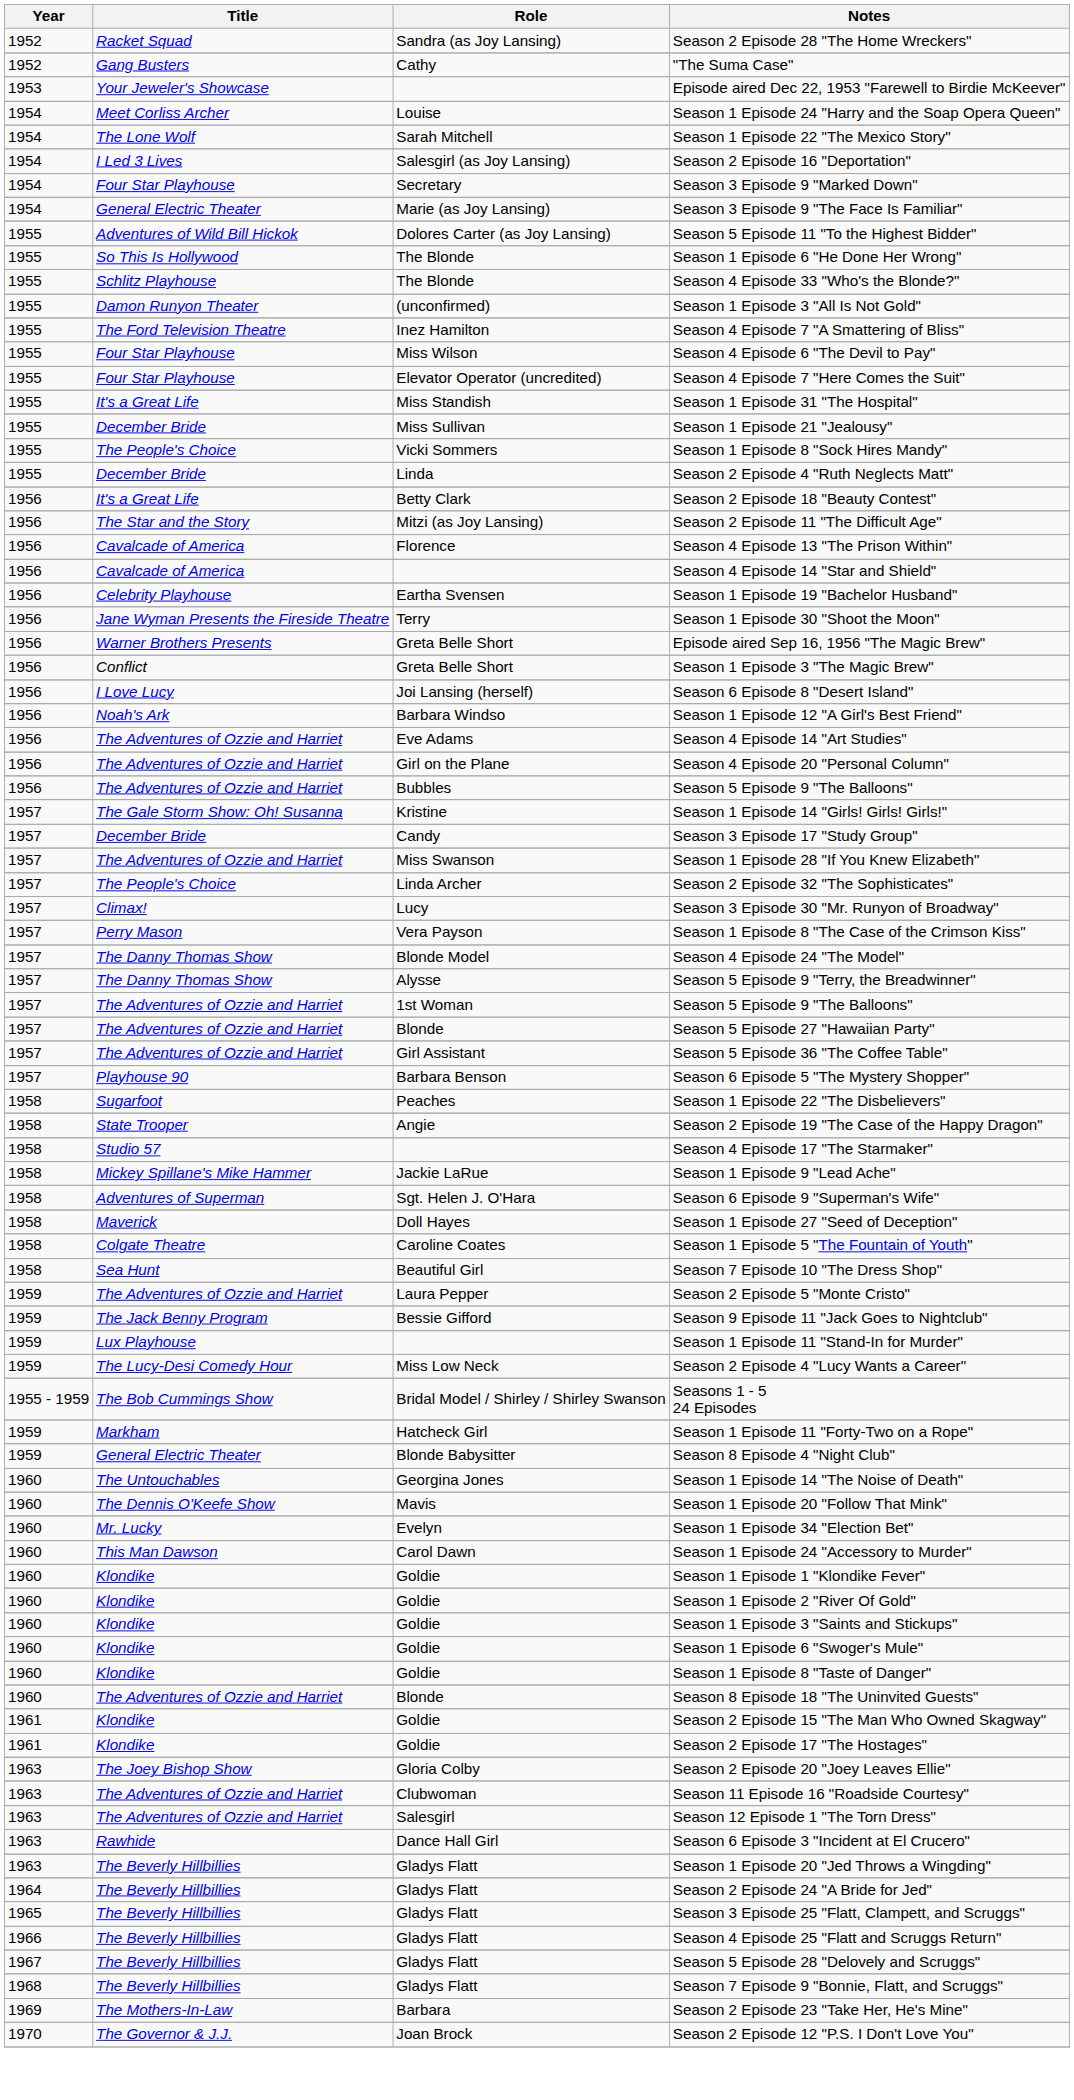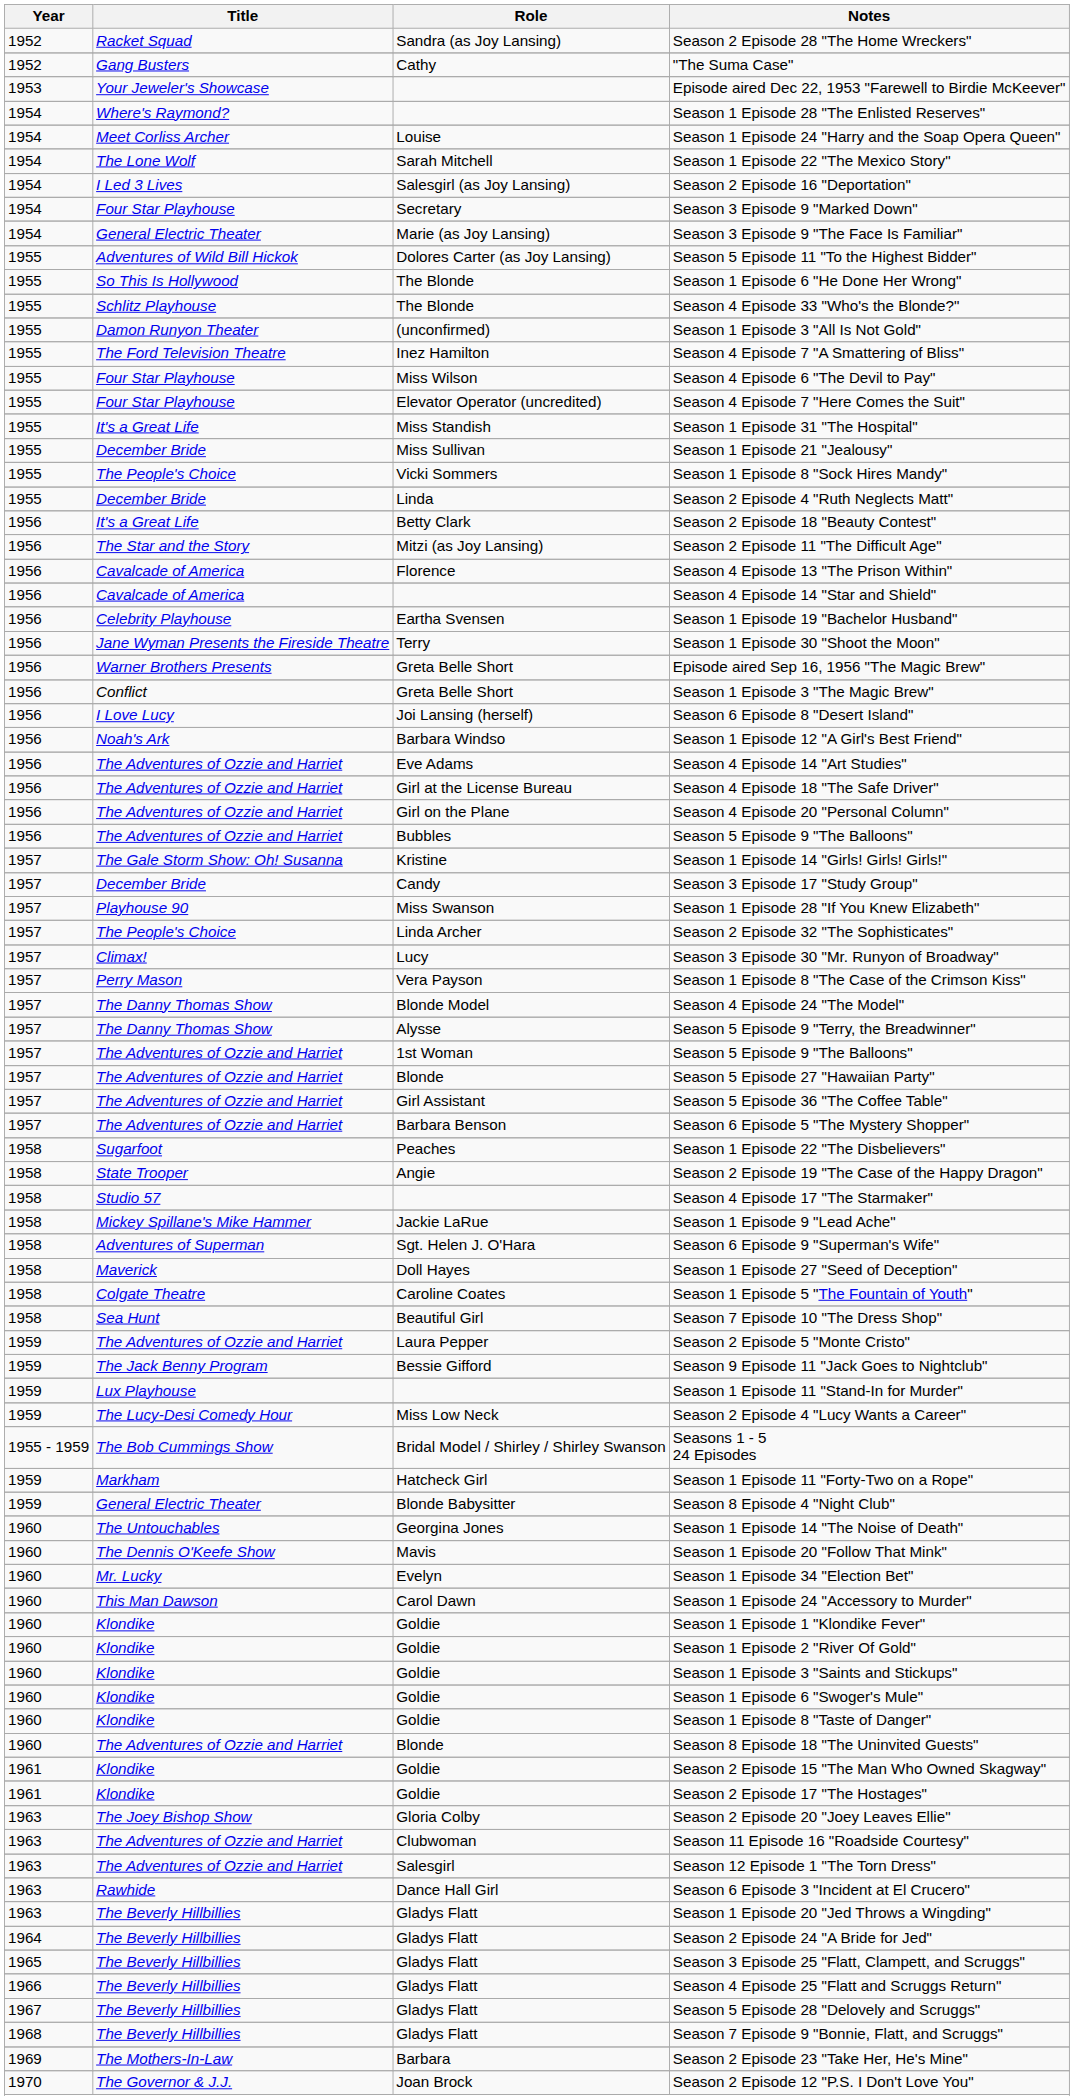 <table class="wikitable sortable">
 <tr>
 <th>Year</th>
 <th>Title</th>
 <th>Role</th>
 <th class="unsortable">Notes</th>
 </tr>
 <tr>
 <td>1952</td>
 <td><em><a href='#'>Racket Squad</a></em></td>
 <td>Sandra (as Joy Lansing)</td>
 <td>Season 2 Episode 28 "The Home Wreckers"</td>
 </tr>
 <tr>
 </tr>
 <tr>
 <td>1952</td>
 <td><em><a href='#'> Gang Busters</a></em></td>
 <td>Cathy</td>
 <td>"The Suma Case"</td>
 </tr>
 <tr>
 </tr>
 <tr>
 <td>1953</td>
 <td><em><a href='#'>Your Jeweler's Showcase</a></em></td>
 <td></td>
 <td>Episode aired Dec 22, 1953 "Farewell to Birdie McKeever"</td>
 </tr>
 <tr>
+</tr>
+<tr>
+<td>1954</td>
+<td><em><a href='#'>Where's Raymond?</a></em></td>
+<td></td>
+<td>Season 1 Episode 28 "The Enlisted Reserves"</td>
 </tr>
 <tr>
 </tr>
 <tr>
 <td>1954</td>
 <td><em><a href='#'> Meet Corliss Archer</a></em></td>
 <td>Louise</td>
 <td>Season 1 Episode 24 "Harry and the Soap Opera Queen"</td>
 </tr>
 <tr>
 </tr>
 <tr>
 <td>1954</td>
 <td><em><a href='#'> The Lone Wolf</a></em></td>
 <td>Sarah Mitchell</td>
 <td>Season 1 Episode 22 "The Mexico Story"</td>
 </tr>
 <tr>
 </tr>
 <tr>
 <td>1954</td>
 <td><em><a href='#'>I Led 3 Lives</a></em></td>
 <td>Salesgirl (as Joy Lansing)</td>
 <td>Season 2 Episode 16 "Deportation"</td>
 </tr>
 <tr>
 </tr>
 <tr>
 <td>1954</td>
 <td><em><a href='#'>Four Star Playhouse</a></em></td>
 <td>Secretary</td>
 <td>Season 3 Episode 9 "Marked Down"</td>
 </tr>
 <tr>
 </tr>
 <tr>
 <td>1954</td>
 <td><em><a href='#'>General Electric Theater</a></em></td>
 <td>Marie (as Joy Lansing)</td>
 <td>Season 3 Episode 9 "The Face Is Familiar"</td>
 </tr>
 <tr>
 </tr>
 <tr>
 <td>1955</td>
 <td><em><a href='#'>Adventures of Wild Bill Hickok</a></em></td>
 <td>Dolores Carter (as Joy Lansing)</td>
 <td>Season 5 Episode 11 "To the Highest Bidder"</td>
 </tr>
 <tr>
 </tr>
 <tr>
 <td>1955</td>
 <td><em><a href='#'>So This Is Hollywood</a></em></td>
 <td>The Blonde</td>
 <td>Season 1 Episode 6 "He Done Her Wrong"</td>
 </tr>
 <tr>
 </tr>
 <tr>
 <td>1955</td>
 <td><em><a href='#'>Schlitz Playhouse</a></em></td>
 <td>The Blonde</td>
 <td>Season 4 Episode 33 "Who's the Blonde?"</td>
 </tr>
 <tr>
 </tr>
 <tr>
 <td>1955</td>
 <td><em><a href='#'>Damon Runyon Theater</a></em></td>
 <td>(unconfirmed)</td>
 <td>Season 1 Episode 3 "All Is Not Gold"</td>
 </tr>
 <tr>
 </tr>
 <tr>
 <td>1955</td>
 <td><em><a href='#'>The Ford Television Theatre</a></em></td>
 <td>Inez Hamilton</td>
 <td>Season 4 Episode 7 "A Smattering of Bliss"</td>
 </tr>
 <tr>
 </tr>
 <tr>
 <td>1955</td>
 <td><em><a href='#'>Four Star Playhouse</a></em></td>
 <td>Miss Wilson</td>
 <td>Season 4 Episode 6 "The Devil to Pay"</td>
 </tr>
 <tr>
 </tr>
 <tr>
 <td>1955</td>
 <td><em><a href='#'>Four Star Playhouse</a></em></td>
 <td>Elevator Operator (uncredited)</td>
 <td>Season 4 Episode 7 "Here Comes the Suit"</td>
 </tr>
 <tr>
 </tr>
 <tr>
 <td>1955</td>
 <td><em><a href='#'>It's a Great Life</a></em></td>
 <td>Miss Standish</td>
 <td>Season 1 Episode 31 "The Hospital"</td>
 </tr>
 <tr>
 </tr>
 <tr>
 <td>1955</td>
 <td><em><a href='#'>December Bride</a></em></td>
 <td>Miss Sullivan</td>
 <td>Season 1 Episode 21 "Jealousy"</td>
 </tr>
 <tr>
 </tr>
 <tr>
 <td>1955</td>
 <td><em><a href='#'> The People's Choice</a></em></td>
 <td>Vicki Sommers</td>
 <td>Season 1 Episode 8 "Sock Hires Mandy"</td>
 </tr>
 <tr>
 </tr>
 <tr>
 <td>1955</td>
 <td><em><a href='#'>December Bride</a></em></td>
 <td>Linda</td>
 <td>Season 2 Episode 4 "Ruth Neglects Matt"</td>
 </tr>
 <tr>
 </tr>
 <tr>
 <td>1956</td>
 <td><em><a href='#'>It's a Great Life</a></em></td>
 <td>Betty Clark</td>
 <td>Season 2 Episode 18 "Beauty Contest"</td>
 </tr>
 <tr>
 </tr>
 <tr>
 <td>1956</td>
 <td><em><a href='#'>The Star and the Story</a></em></td>
 <td>Mitzi (as Joy Lansing)</td>
 <td>Season 2 Episode 11 "The Difficult Age"</td>
 </tr>
 <tr>
 </tr>
 <tr>
 <td>1956</td>
 <td><em><a href='#'>Cavalcade of America</a></em></td>
 <td>Florence</td>
 <td>Season 4 Episode 13 "The Prison Within"</td>
 </tr>
 <tr>
 </tr>
 <tr>
 <td>1956</td>
 <td><em><a href='#'>Cavalcade of America</a></em></td>
 <td></td>
 <td>Season 4 Episode 14 "Star and Shield"</td>
 </tr>
 <tr>
 </tr>
 <tr>
 <td>1956</td>
 <td><em><a href='#'>Celebrity Playhouse</a></em></td>
 <td>Eartha Svensen</td>
 <td>Season 1 Episode 19 "Bachelor Husband"</td>
 </tr>
 <tr>
 </tr>
 <tr>
 <td>1956</td>
 <td><em><a href='#'>Jane Wyman Presents the Fireside Theatre</a></em></td>
 <td>Terry</td>
 <td>Season 1 Episode 30 "Shoot the Moon"</td>
 </tr>
 <tr>
 </tr>
 <tr>
 <td>1956</td>
 <td><em><a href='#'>Warner Brothers Presents</a></em></td>
 <td>Greta Belle Short</td>
 <td>Episode aired Sep 16, 1956 "The Magic Brew"</td>
 </tr>
 <tr>
 </tr>
 <tr>
 <td>1956</td>
 <td><em>Conflict</em></td>
 <td>Greta Belle Short</td>
 <td>Season 1 Episode 3 "The Magic Brew"</td>
 </tr>
 <tr>
 </tr>
 <tr>
 <td>1956</td>
 <td><em><a href='#'>I Love Lucy</a></em></td>
 <td>Joi Lansing (herself)</td>
 <td>Season 6 Episode 8 "Desert Island"</td>
 </tr>
 <tr>
 </tr>
 <tr>
 <td>1956</td>
 <td><em><a href='#'> Noah's Ark</a></em></td>
 <td>Barbara Windso</td>
 <td>Season 1 Episode 12 "A Girl's Best Friend"</td>
 </tr>
 <tr>
 </tr>
 <tr>
 <td>1956</td>
 <td><em><a href='#'>The Adventures of Ozzie and Harriet</a></em></td>
 <td>Eve Adams</td>
 <td>Season 4 Episode 14 "Art Studies"</td>
 </tr>
 <tr>
 </tr>
 <tr>
+<td>1956</td>
+<td><em><a href='#'>The Adventures of Ozzie and Harriet</a></em></td>
+<td>Girl at the License Bureau</td>
+<td>Season 4 Episode 18 "The Safe Driver"</td>
+</tr>
+<tr>
 </tr>
 <tr>
 <td>1956</td>
 <td><em><a href='#'>The Adventures of Ozzie and Harriet</a></em></td>
 <td>Girl on the Plane</td>
 <td>Season 4 Episode 20 "Personal Column"</td>
 </tr>
 <tr>
 </tr>
 <tr>
 <td>1956</td>
 <td><em><a href='#'>The Adventures of Ozzie and Harriet</a></em></td>
 <td>Bubbles</td>
 <td>Season 5 Episode 9 "The Balloons"</td>
 </tr>
 <tr>
 </tr>
 <tr>
 <td>1957</td>
 <td><em><a href='#'>The Gale Storm Show: Oh! Susanna</a></em></td>
 <td>Kristine</td>
 <td>Season 1 Episode 14 "Girls! Girls! Girls!"</td>
 </tr>
 <tr>
 </tr>
 <tr>
 <td>1957</td>
 <td><em><a href='#'>December Bride</a></em></td>
 <td>Candy</td>
 <td>Season 3 Episode 17 "Study Group"</td>
 </tr>
 <tr>
 </tr>
 <tr>
 <td>1957</td>
-<td><em><a href='#'>The Adventures of Ozzie and Harriet</a></em></td>
+<td><em><a href='#'>Playhouse 90</a></em></td>
 <td>Miss Swanson</td>
 <td>Season 1 Episode 28 "If You Knew Elizabeth"</td>
 </tr>
 <tr>
 </tr>
 <tr>
 <td>1957</td>
 <td><em><a href='#'>The People's Choice</a></em></td>
 <td>Linda Archer</td>
 <td>Season 2 Episode 32 "The Sophisticates"</td>
 </tr>
 <tr>
 </tr>
 <tr>
 <td>1957</td>
 <td><em><a href='#'>Climax!</a></em></td>
 <td>Lucy</td>
 <td>Season 3 Episode 30 "Mr. Runyon of Broadway"</td>
 </tr>
 <tr>
 </tr>
 <tr>
 <td>1957</td>
 <td><em><a href='#'>Perry Mason</a></em></td>
 <td>Vera Payson</td>
 <td>Season 1 Episode 8 "The Case of the Crimson Kiss"</td>
 </tr>
 <tr>
 </tr>
 <tr>
 <td>1957</td>
 <td><em><a href='#'>The Danny Thomas Show</a></em></td>
 <td>Blonde Model</td>
 <td>Season 4 Episode 24 "The Model"</td>
 </tr>
 <tr>
 </tr>
 <tr>
 <td>1957</td>
 <td><em><a href='#'>The Danny Thomas Show</a></em></td>
 <td>Alysse</td>
 <td>Season 5 Episode 9 "Terry, the Breadwinner"</td>
 </tr>
 <tr>
 </tr>
 <tr>
 <td>1957</td>
 <td><em><a href='#'>The Adventures of Ozzie and Harriet</a></em></td>
 <td>1st Woman</td>
 <td>Season 5 Episode 9 "The Balloons"</td>
 </tr>
 <tr>
 </tr>
 <tr>
 <td>1957</td>
 <td><em><a href='#'>The Adventures of Ozzie and Harriet</a></em></td>
 <td>Blonde</td>
 <td>Season 5 Episode 27 "Hawaiian Party"</td>
 </tr>
 <tr>
 </tr>
 <tr>
 <td>1957</td>
 <td><em><a href='#'>The Adventures of Ozzie and Harriet</a></em></td>
 <td>Girl Assistant</td>
 <td>Season 5 Episode 36 "The Coffee Table"</td>
 </tr>
 <tr>
 </tr>
 <tr>
 <td>1957</td>
-<td><em><a href='#'>Playhouse 90</a></em></td>
+<td><em><a href='#'>The Adventures of Ozzie and Harriet</a></em></td>
 <td>Barbara Benson</td>
 <td>Season 6 Episode 5 "The Mystery Shopper"</td>
 </tr>
 <tr>
 </tr>
 <tr>
 <td>1958</td>
 <td><em><a href='#'>Sugarfoot</a></em></td>
 <td>Peaches</td>
 <td>Season 1 Episode 22 "The Disbelievers"</td>
 </tr>
 <tr>
 </tr>
 <tr>
 <td>1958</td>
 <td><em><a href='#'> State Trooper</a></em></td>
 <td>Angie</td>
 <td>Season 2 Episode 19 "The Case of the Happy Dragon"</td>
 </tr>
 <tr>
 </tr>
 <tr>
 <td>1958</td>
 <td><em><a href='#'>Studio 57</a></em></td>
 <td></td>
 <td>Season 4 Episode 17 "The Starmaker"</td>
 </tr>
 <tr>
 </tr>
 <tr>
 <td>1958</td>
 <td><em><a href='#'> Mickey Spillane's Mike Hammer</a></em></td>
 <td>Jackie LaRue</td>
 <td>Season 1 Episode 9 "Lead Ache"</td>
 </tr>
 <tr>
 </tr>
 <tr>
 <td>1958</td>
 <td><em><a href='#'>Adventures of Superman</a></em></td>
 <td>Sgt. Helen J. O'Hara</td>
 <td>Season 6 Episode 9 "Superman's Wife"</td>
 </tr>
 <tr>
 </tr>
 <tr>
 <td>1958</td>
 <td><em><a href='#'>Maverick</a></em></td>
 <td>Doll Hayes</td>
 <td>Season 1 Episode 27 "Seed of Deception"</td>
 </tr>
 <tr>
 </tr>
 <tr>
 <td>1958</td>
 <td><em><a href='#'>Colgate Theatre</a></em></td>
 <td>Caroline Coates</td>
 <td>Season 1 Episode 5 "<a href='#'>The Fountain of Youth</a>"</td>
 </tr>
 <tr>
 </tr>
 <tr>
 <td>1958</td>
 <td><em><a href='#'>Sea Hunt</a></em></td>
 <td>Beautiful Girl</td>
 <td>Season 7 Episode 10 "The Dress Shop"</td>
 </tr>
 <tr>
 </tr>
 <tr>
 <td>1959</td>
 <td><em><a href='#'>The Adventures of Ozzie and Harriet</a></em></td>
 <td>Laura Pepper</td>
 <td>Season 2 Episode 5 "Monte Cristo"</td>
 </tr>
 <tr>
 </tr>
 <tr>
 <td>1959</td>
 <td><em><a href='#'>The Jack Benny Program</a></em></td>
 <td>Bessie Gifford</td>
 <td>Season 9 Episode 11 "Jack Goes to Nightclub"</td>
 </tr>
 <tr>
 </tr>
 <tr>
 <td>1959</td>
 <td><em><a href='#'>Lux Playhouse</a></em></td>
 <td></td>
 <td>Season 1 Episode 11 "Stand-In for Murder"</td>
 </tr>
 <tr>
 </tr>
 <tr>
 <td>1959</td>
 <td><em><a href='#'>The Lucy-Desi Comedy Hour</a></em></td>
 <td>Miss Low Neck</td>
 <td>Season 2 Episode 4 "Lucy Wants a Career"</td>
 </tr>
 <tr>
 </tr>
 <tr>
 <td>1955 - 1959</td>
 <td><em><a href='#'>The Bob Cummings Show</a></em></td>
 <td>Bridal Model / Shirley / Shirley Swanson</td>
 <td>Seasons 1 - 5<br>24 Episodes</td>
 </tr>
 <tr>
 </tr>
 <tr>
 <td>1959</td>
 <td><em><a href='#'> Markham</a></em></td>
 <td>Hatcheck Girl</td>
 <td>Season 1 Episode 11 "Forty-Two on a Rope"</td>
 </tr>
 <tr>
 </tr>
 <tr>
 <td>1959</td>
 <td><em><a href='#'>General Electric Theater</a></em></td>
 <td>Blonde Babysitter</td>
 <td>Season 8 Episode 4 "Night Club"</td>
 </tr>
 <tr>
 </tr>
 <tr>
 <td>1960</td>
 <td><em><a href='#'> The Untouchables</a></em></td>
 <td>Georgina Jones</td>
 <td>Season 1 Episode 14 "The Noise of Death"</td>
 </tr>
 <tr>
 </tr>
 <tr>
 <td>1960</td>
 <td><em><a href='#'>The Dennis O'Keefe Show</a></em></td>
 <td>Mavis</td>
 <td>Season 1 Episode 20 "Follow That Mink"</td>
 </tr>
 <tr>
 </tr>
 <tr>
 <td>1960</td>
 <td><em><a href='#'> Mr. Lucky</a></em></td>
 <td>Evelyn</td>
 <td>Season 1 Episode 34 "Election Bet"</td>
 </tr>
 <tr>
 </tr>
 <tr>
 <td>1960</td>
 <td><em><a href='#'>This Man Dawson</a></em></td>
 <td>Carol Dawn</td>
 <td>Season 1 Episode 24 "Accessory to Murder"</td>
 </tr>
 <tr>
 </tr>
 <tr>
 <td>1960</td>
 <td><em><a href='#'>Klondike</a></em></td>
 <td>Goldie</td>
 <td>Season 1 Episode 1 "Klondike Fever"</td>
 </tr>
 <tr>
 </tr>
 <tr>
 <td>1960</td>
 <td><em><a href='#'>Klondike</a></em></td>
 <td>Goldie</td>
 <td>Season 1 Episode 2 "River Of Gold"</td>
 </tr>
 <tr>
 </tr>
 <tr>
 <td>1960</td>
 <td><em><a href='#'>Klondike</a></em></td>
 <td>Goldie</td>
 <td>Season 1 Episode 3 "Saints and Stickups"</td>
 </tr>
 <tr>
 </tr>
 <tr>
 <td>1960</td>
 <td><em><a href='#'>Klondike</a></em></td>
 <td>Goldie</td>
 <td>Season 1 Episode 6 "Swoger's Mule"</td>
 </tr>
 <tr>
 </tr>
 <tr>
 <td>1960</td>
 <td><em><a href='#'>Klondike</a></em></td>
 <td>Goldie</td>
 <td>Season 1 Episode 8 "Taste of Danger"</td>
 </tr>
 <tr>
 </tr>
 <tr>
 <td>1960</td>
 <td><em><a href='#'>The Adventures of Ozzie and Harriet</a></em></td>
 <td>Blonde</td>
 <td>Season 8 Episode 18 "The Uninvited Guests"</td>
 </tr>
 <tr>
 </tr>
 <tr>
 <td>1961</td>
 <td><em><a href='#'>Klondike</a></em></td>
 <td>Goldie</td>
 <td>Season 2 Episode 15 "The Man Who Owned Skagway"</td>
 </tr>
 <tr>
 </tr>
 <tr>
 <td>1961</td>
 <td><em><a href='#'>Klondike</a></em></td>
 <td>Goldie</td>
 <td>Season 2 Episode 17 "The Hostages"</td>
 </tr>
 <tr>
 </tr>
 <tr>
 <td>1963</td>
 <td><em><a href='#'>The Joey Bishop Show</a></em></td>
 <td>Gloria Colby</td>
 <td>Season 2 Episode 20 "Joey Leaves Ellie"</td>
 </tr>
 <tr>
 </tr>
 <tr>
 <td>1963</td>
 <td><em><a href='#'>The Adventures of Ozzie and Harriet</a></em></td>
 <td>Clubwoman</td>
 <td>Season 11 Episode 16 "Roadside Courtesy"</td>
 </tr>
 <tr>
 </tr>
 <tr>
 <td>1963</td>
 <td><em><a href='#'>The Adventures of Ozzie and Harriet</a></em></td>
 <td>Salesgirl</td>
 <td>Season 12 Episode 1 "The Torn Dress"</td>
 </tr>
 <tr>
 </tr>
 <tr>
 <td>1963</td>
 <td><em><a href='#'> Rawhide</a></em></td>
 <td>Dance Hall Girl</td>
 <td>Season 6 Episode 3 "Incident at El Crucero"</td>
 </tr>
 <tr>
 </tr>
 <tr>
 <td>1963</td>
 <td><em><a href='#'>The Beverly Hillbillies</a></em></td>
 <td>Gladys Flatt</td>
 <td>Season 1 Episode 20 "Jed Throws a Wingding"</td>
 </tr>
 <tr>
 </tr>
 <tr>
 <td>1964</td>
 <td><em><a href='#'>The Beverly Hillbillies</a></em></td>
 <td>Gladys Flatt</td>
 <td>Season 2 Episode 24 "A Bride for Jed"</td>
 </tr>
 <tr>
 </tr>
 <tr>
 <td>1965</td>
 <td><em><a href='#'>The Beverly Hillbillies</a></em></td>
 <td>Gladys Flatt</td>
 <td>Season 3 Episode 25 "Flatt, Clampett, and Scruggs"</td>
 </tr>
 <tr>
 </tr>
 <tr>
 <td>1966</td>
 <td><em><a href='#'>The Beverly Hillbillies</a></em></td>
 <td>Gladys Flatt</td>
 <td>Season 4 Episode 25 "Flatt and Scruggs Return"</td>
 </tr>
 <tr>
 </tr>
 <tr>
 <td>1967</td>
 <td><em><a href='#'>The Beverly Hillbillies</a></em></td>
 <td>Gladys Flatt</td>
 <td>Season 5 Episode 28 "Delovely and Scruggs"</td>
 </tr>
 <tr>
 </tr>
 <tr>
 <td>1968</td>
 <td><em><a href='#'>The Beverly Hillbillies</a></em></td>
 <td>Gladys Flatt</td>
 <td>Season 7 Episode 9 "Bonnie, Flatt, and Scruggs"</td>
 </tr>
 <tr>
 </tr>
 <tr>
 <td>1969</td>
 <td><em><a href='#'>The Mothers-In-Law</a></em></td>
 <td>Barbara</td>
 <td>Season 2 Episode 23 "Take Her, He's Mine"</td>
 </tr>
 <tr>
 </tr>
 <tr>
 <td>1970</td>
 <td><em><a href='#'>The Governor & J.J.</a></em></td>
 <td>Joan Brock</td>
 <td>Season 2 Episode 12 "P.S. I Don't Love You"</td>
 </tr>
 <tr>
 </tr>
 <tr>
 </tr>
 </table>
